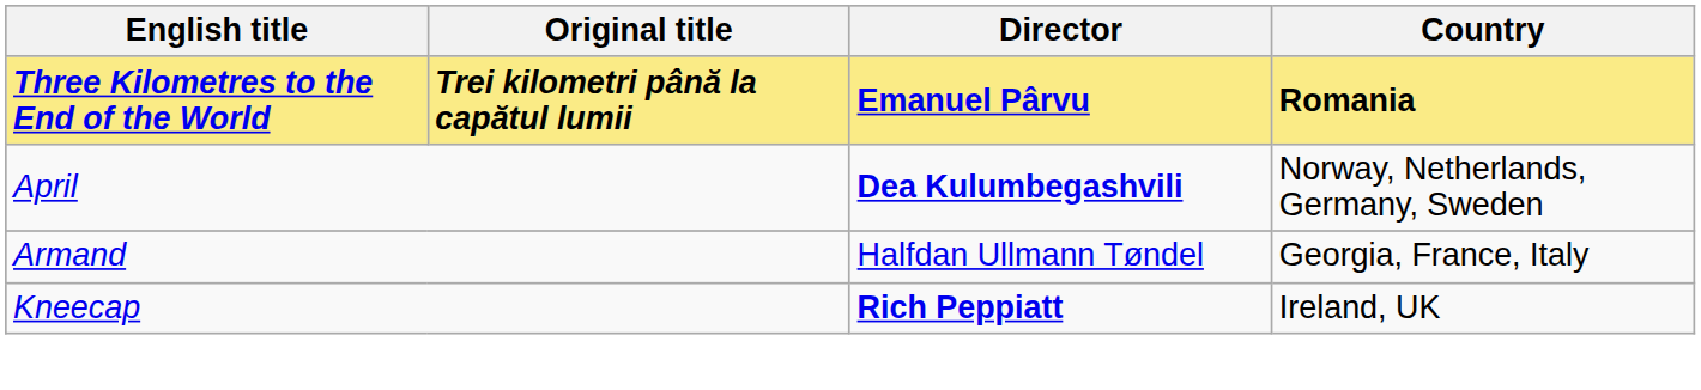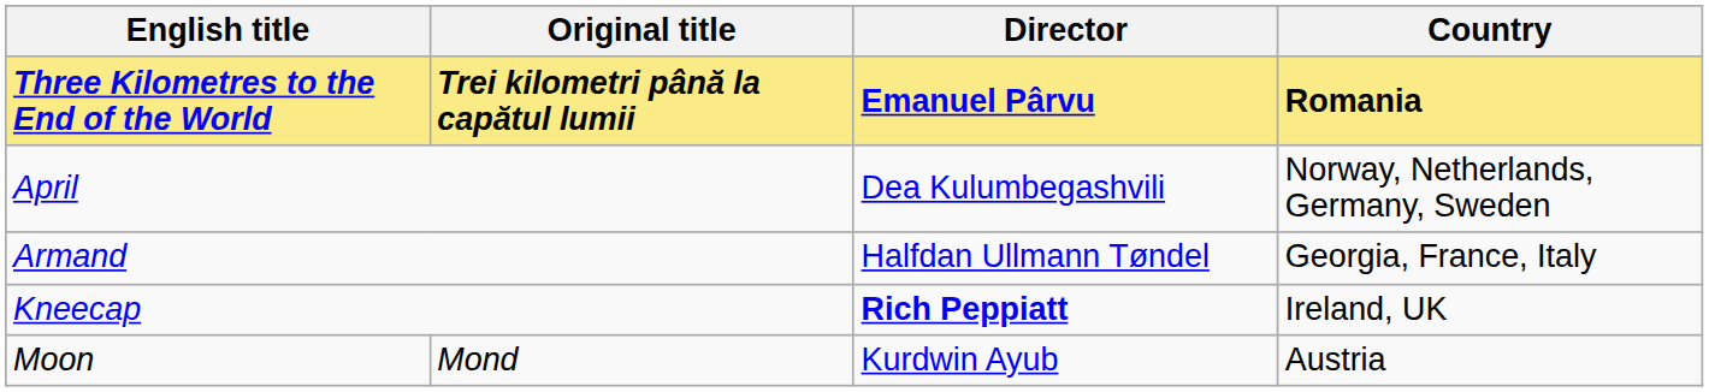 <table class="sortable wikitable" width="95%" cellpadding="5">
 <tr>
 <th width="20%">English title</th>
 <th width="20%">Original title</th>
 <th width="20%">Director</th>
 <th width="20%">Country</th>
 </tr>
 <tr>
 <td style="background:#FAEB86"><strong><em><a href='#'>Three Kilometres to the End of the World</a></em></strong></td>
 <td style="background:#FAEB86"><strong><em>Trei kilometri până la capătul lumii</em></strong></td>
 <td style="background:#FAEB86"> <strong><a href='#'>Emanuel Pârvu</a></strong></td>
 <td style="background:#FAEB86"><strong>Romania</strong></td>
 </tr>
 <tr>
 <td colspan="2"><em><a href='#'>April</a></em></td>
-<td><strong> <a href='#'>Dea Kulumbegashvili</a></strong></td>
+<td> <a href='#'>Dea Kulumbegashvili</a></td>
 <td>Norway, Netherlands, Germany, Sweden</td>
 </tr>
 <tr>
 <td colspan="2"><em><a href='#'>Armand</a></em></td>
 <td> <a href='#'>Halfdan Ullmann Tøndel</a></td>
 <td>Georgia, France, Italy</td>
 </tr>
 <tr>
 <td colspan="2"><em><a href='#'>Kneecap</a></em></td>
 <td><strong> <a href='#'>Rich Peppiatt</a></strong></td>
 <td>Ireland, UK</td>
 </tr>
+<tr>
+<td><em>Moon</em></td>
+<td><em>Mond</em></td>
+<td> <a href='#'>Kurdwin Ayub</a></td>
+<td>Austria</td>
+</tr>
 </table>
